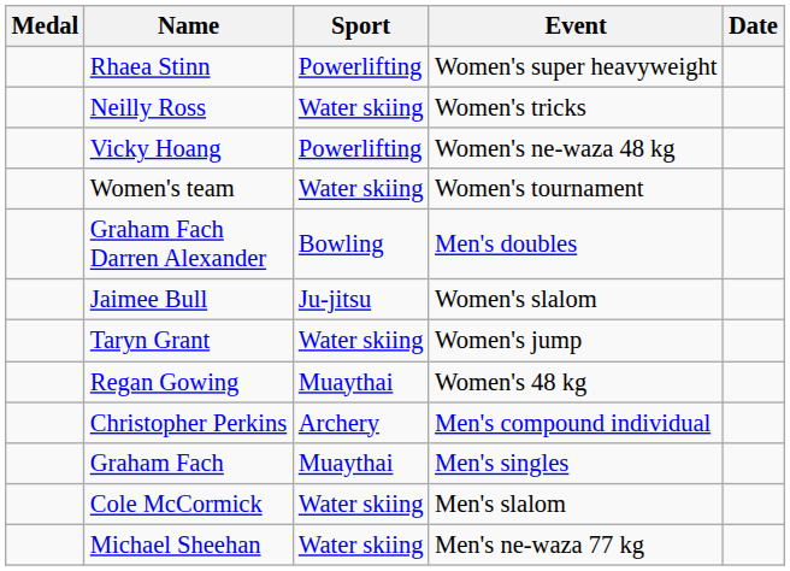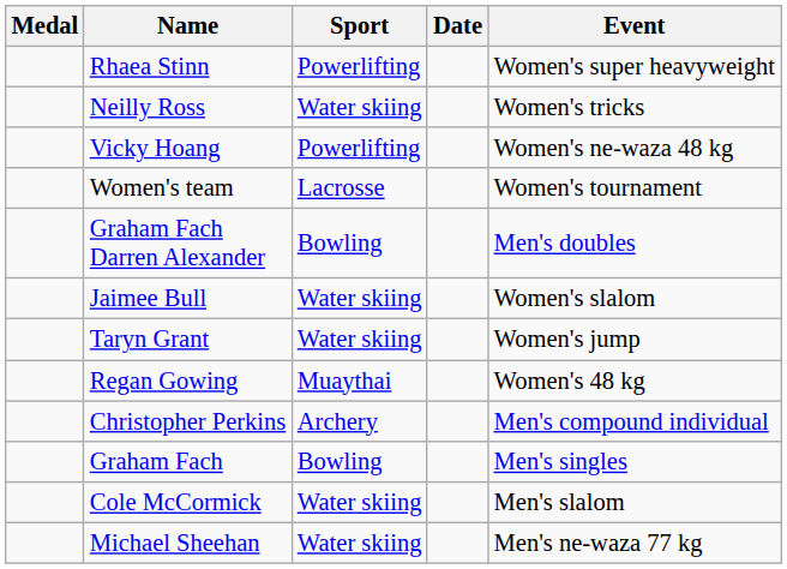 <table class="wikitable sortable" style="font-size: 95%;">
 <tr>
 <th>Medal</th>
 <th>Name</th>
 <th>Sport</th>
+<th>Date</th>
 <th>Event</th>
-<th>Date</th>
 </tr>
 <tr>
 <td></td>
 <td><a href='#'>Rhaea Stinn</a></td>
 <td><a href='#'>Powerlifting</a></td>
+<td></td>
 <td>Women's super heavyweight</td>
-<td></td>
 </tr>
 <tr>
 <td></td>
 <td><a href='#'>Neilly Ross</a></td>
 <td><a href='#'>Water skiing</a></td>
+<td></td>
 <td>Women's tricks</td>
-<td></td>
 </tr>
 <tr>
 <td></td>
 <td><a href='#'>Vicky Hoang</a></td>
 <td><a href='#'>Powerlifting</a></td>
+<td></td>
 <td>Women's ne-waza 48 kg</td>
-<td></td>
 </tr>
 <tr>
 <td></td>
 <td>Women's team</td>
-<td><a href='#'>Water skiing</a></td>
+<td><a href='#'>Lacrosse</a></td>
+<td></td>
 <td>Women's tournament</td>
-<td></td>
 </tr>
 <tr>
 <td></td>
 <td><a href='#'>Graham Fach</a><br><a href='#'>Darren Alexander</a></td>
 <td><a href='#'>Bowling</a></td>
+<td></td>
 <td><a href='#'>Men's doubles</a></td>
-<td></td>
 </tr>
 <tr>
 <td></td>
 <td><a href='#'>Jaimee Bull</a></td>
-<td><a href='#'>Ju-jitsu</a></td>
+<td><a href='#'>Water skiing</a></td>
+<td></td>
 <td>Women's slalom</td>
-<td></td>
 </tr>
 <tr>
 <td></td>
 <td><a href='#'>Taryn Grant</a></td>
 <td><a href='#'>Water skiing</a></td>
+<td></td>
 <td>Women's jump</td>
-<td></td>
 </tr>
 <tr>
 <td></td>
 <td><a href='#'>Regan Gowing</a></td>
 <td><a href='#'>Muaythai</a></td>
+<td></td>
 <td>Women's 48 kg</td>
-<td></td>
 </tr>
 <tr>
 <td></td>
 <td><a href='#'>Christopher Perkins</a></td>
 <td><a href='#'>Archery</a></td>
+<td></td>
 <td><a href='#'>Men's compound individual</a></td>
-<td></td>
 </tr>
 <tr>
 <td></td>
 <td><a href='#'>Graham Fach</a></td>
-<td><a href='#'>Muaythai</a></td>
+<td><a href='#'>Bowling</a></td>
+<td></td>
 <td><a href='#'>Men's singles</a></td>
-<td></td>
 </tr>
 <tr>
 <td></td>
 <td><a href='#'>Cole McCormick</a></td>
 <td><a href='#'>Water skiing</a></td>
+<td></td>
 <td>Men's slalom</td>
-<td></td>
 </tr>
 <tr>
 <td></td>
 <td><a href='#'>Michael Sheehan</a></td>
 <td><a href='#'>Water skiing</a></td>
+<td></td>
 <td>Men's ne-waza 77 kg</td>
-<td></td>
 </tr>
 </table>
